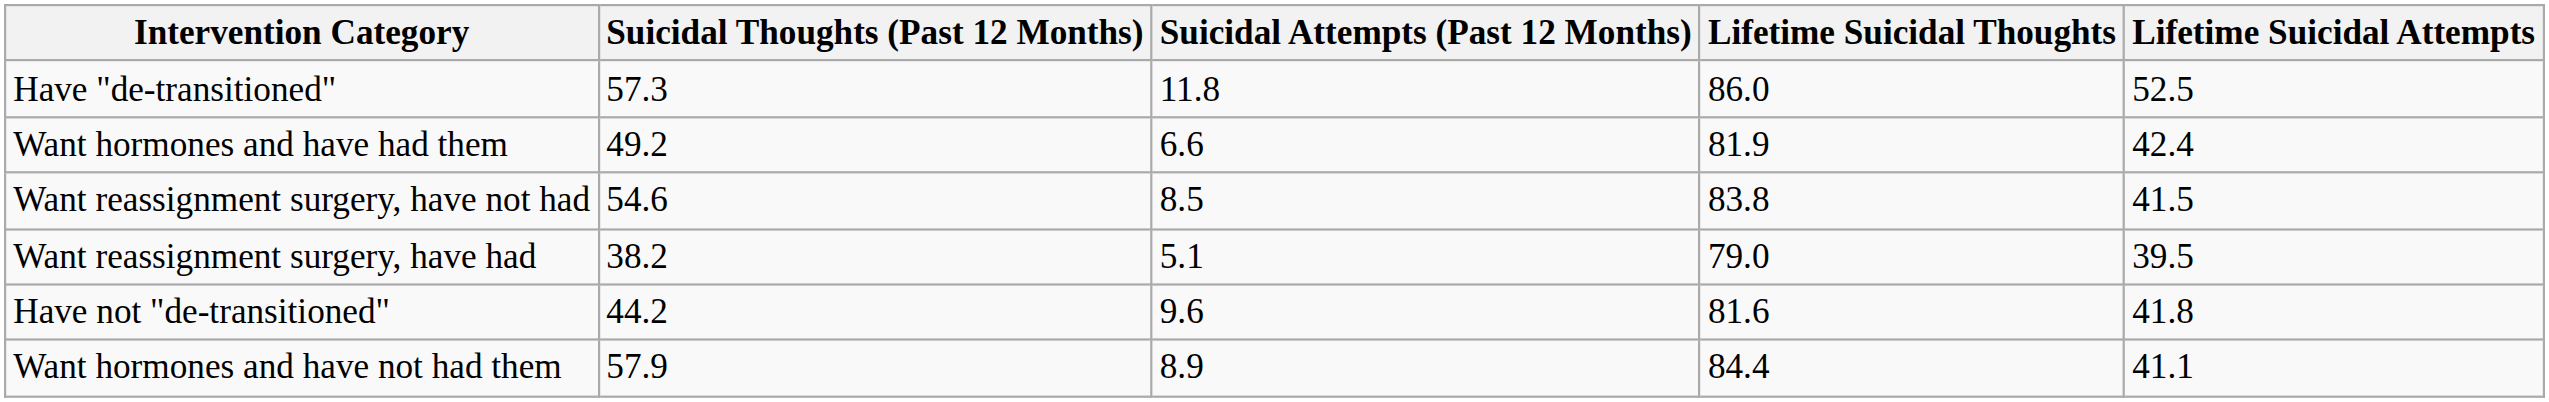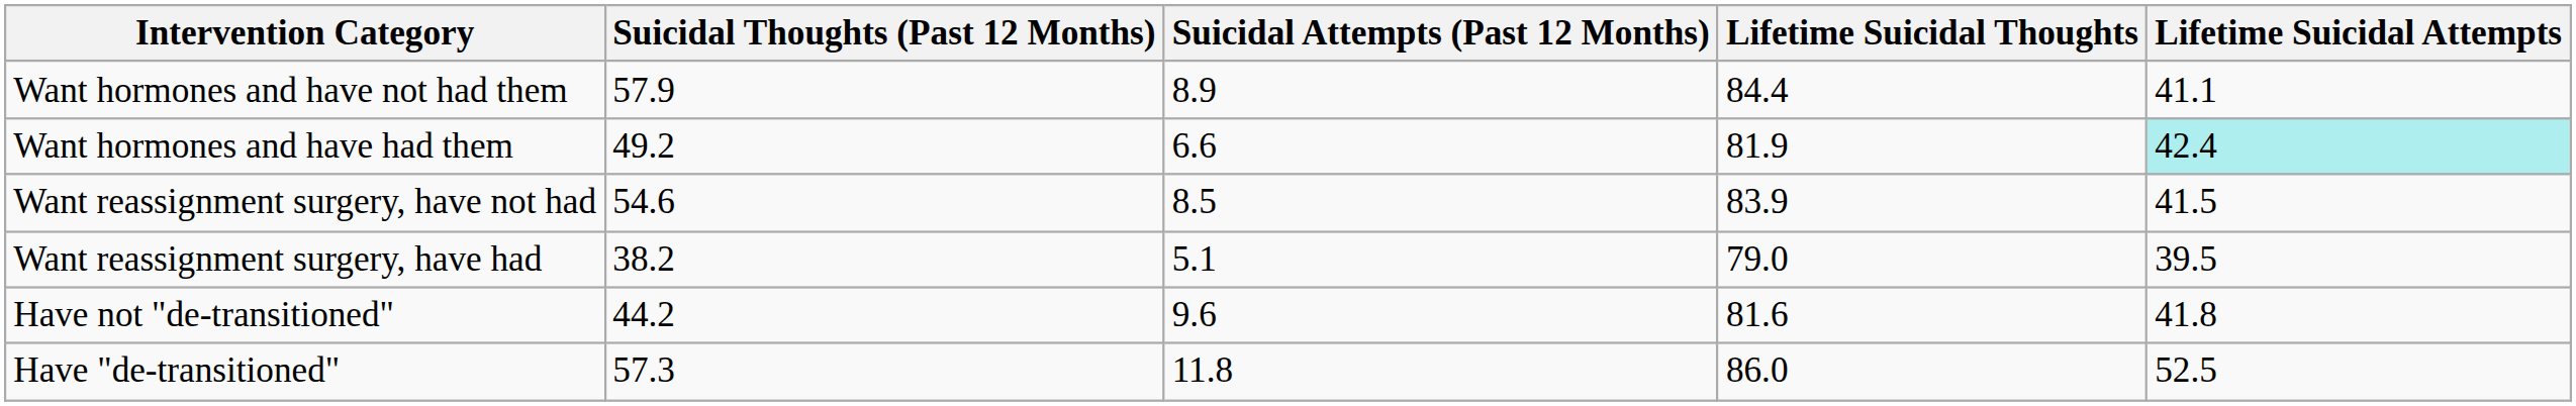 <table class="wikitable">
 <tr>
 <th>Intervention Category</th>
 <th>Suicidal Thoughts (Past 12 Months)</th>
 <th>Suicidal Attempts (Past 12 Months)</th>
 <th>Lifetime Suicidal Thoughts</th>
 <th>Lifetime Suicidal Attempts</th>
 </tr>
 <tr>
-<td>Have "de-transitioned"</td>
-<td>57.3</td>
-<td>11.8</td>
-<td>86.0</td>
-<td>52.5</td>
+<td>Want hormones and have not had them</td>
+<td>57.9</td>
+<td>8.9</td>
+<td>84.4</td>
+<td>41.1</td>
 </tr>
 <tr>
 <td>Want hormones and have had them</td>
 <td>49.2</td>
 <td>6.6</td>
 <td>81.9</td>
-<td>42.4</td>
+<td style="background: paleturquoise;">42.4</td>
 </tr>
 <tr>
 <td>Want reassignment surgery, have not had</td>
 <td>54.6</td>
 <td>8.5</td>
-<td>83.8</td>
+<td>83.9</td>
 <td>41.5</td>
 </tr>
 <tr>
 <td>Want reassignment surgery, have had</td>
 <td>38.2</td>
 <td>5.1</td>
 <td>79.0</td>
 <td>39.5</td>
 </tr>
 <tr>
 <td>Have not "de-transitioned"</td>
 <td>44.2</td>
 <td>9.6</td>
 <td>81.6</td>
 <td>41.8</td>
 </tr>
 <tr>
-<td>Want hormones and have not had them</td>
-<td>57.9</td>
-<td>8.9</td>
-<td>84.4</td>
-<td>41.1</td>
+<td>Have "de-transitioned"</td>
+<td>57.3</td>
+<td>11.8</td>
+<td>86.0</td>
+<td>52.5</td>
 </tr>
 </table>
